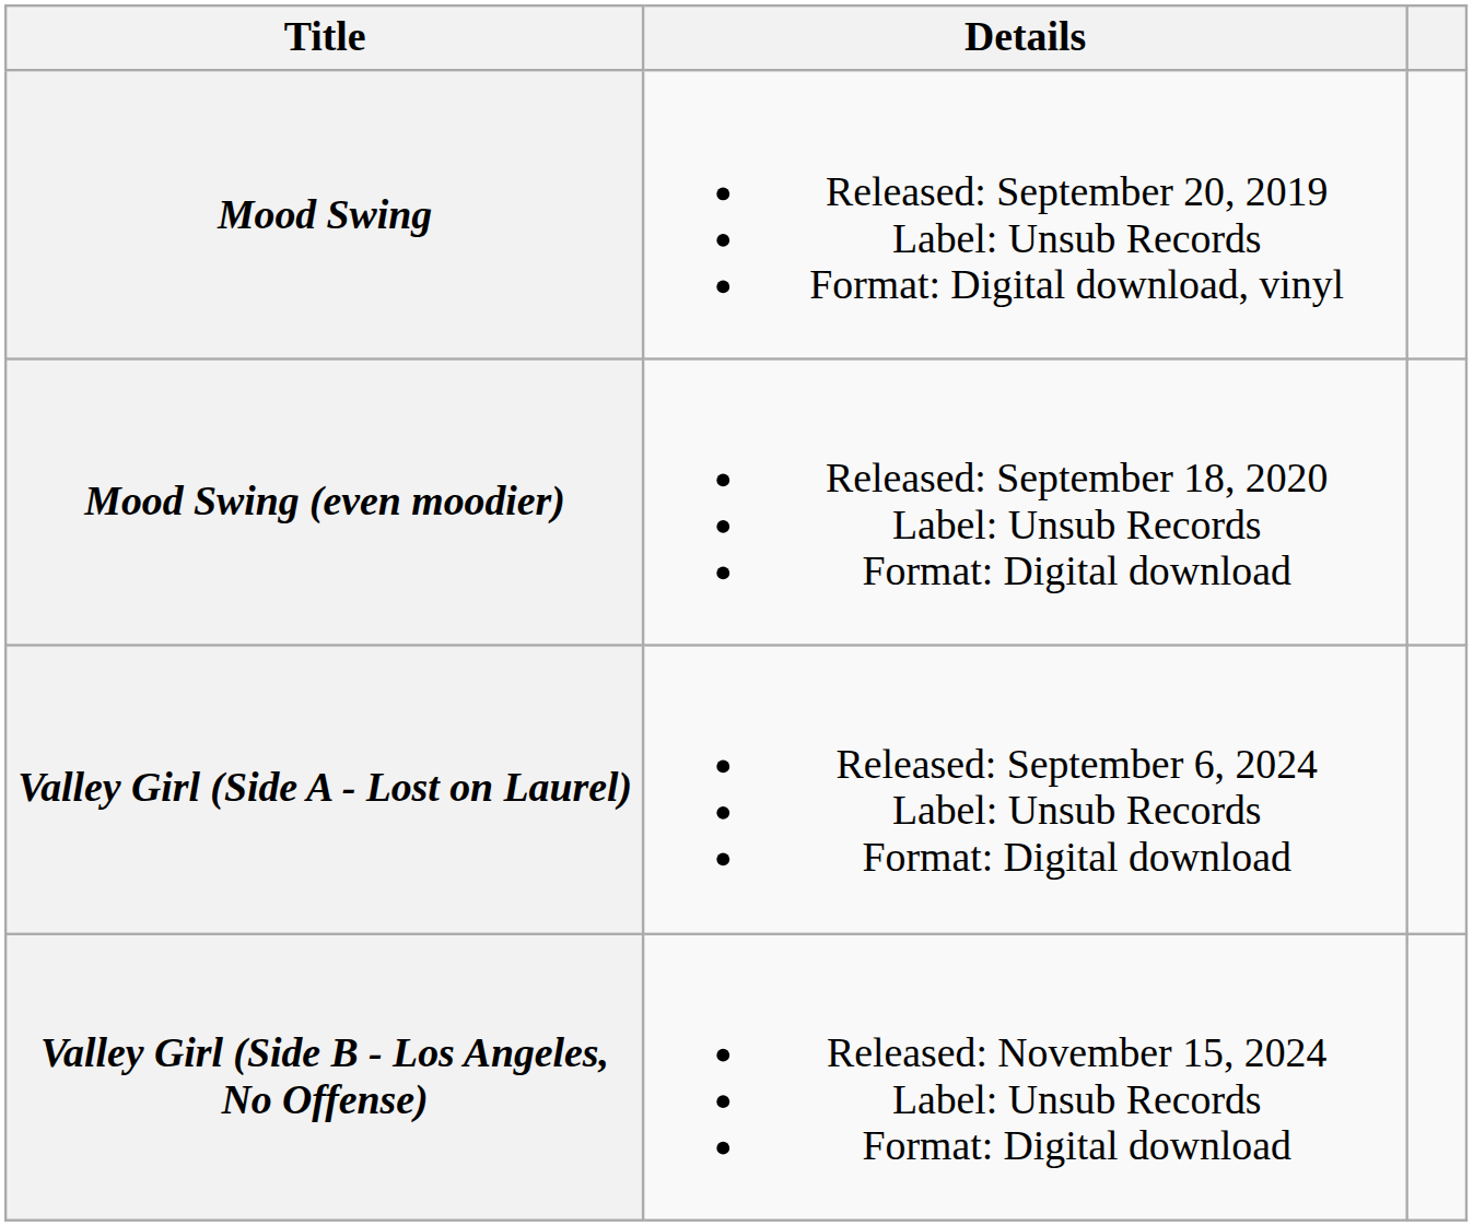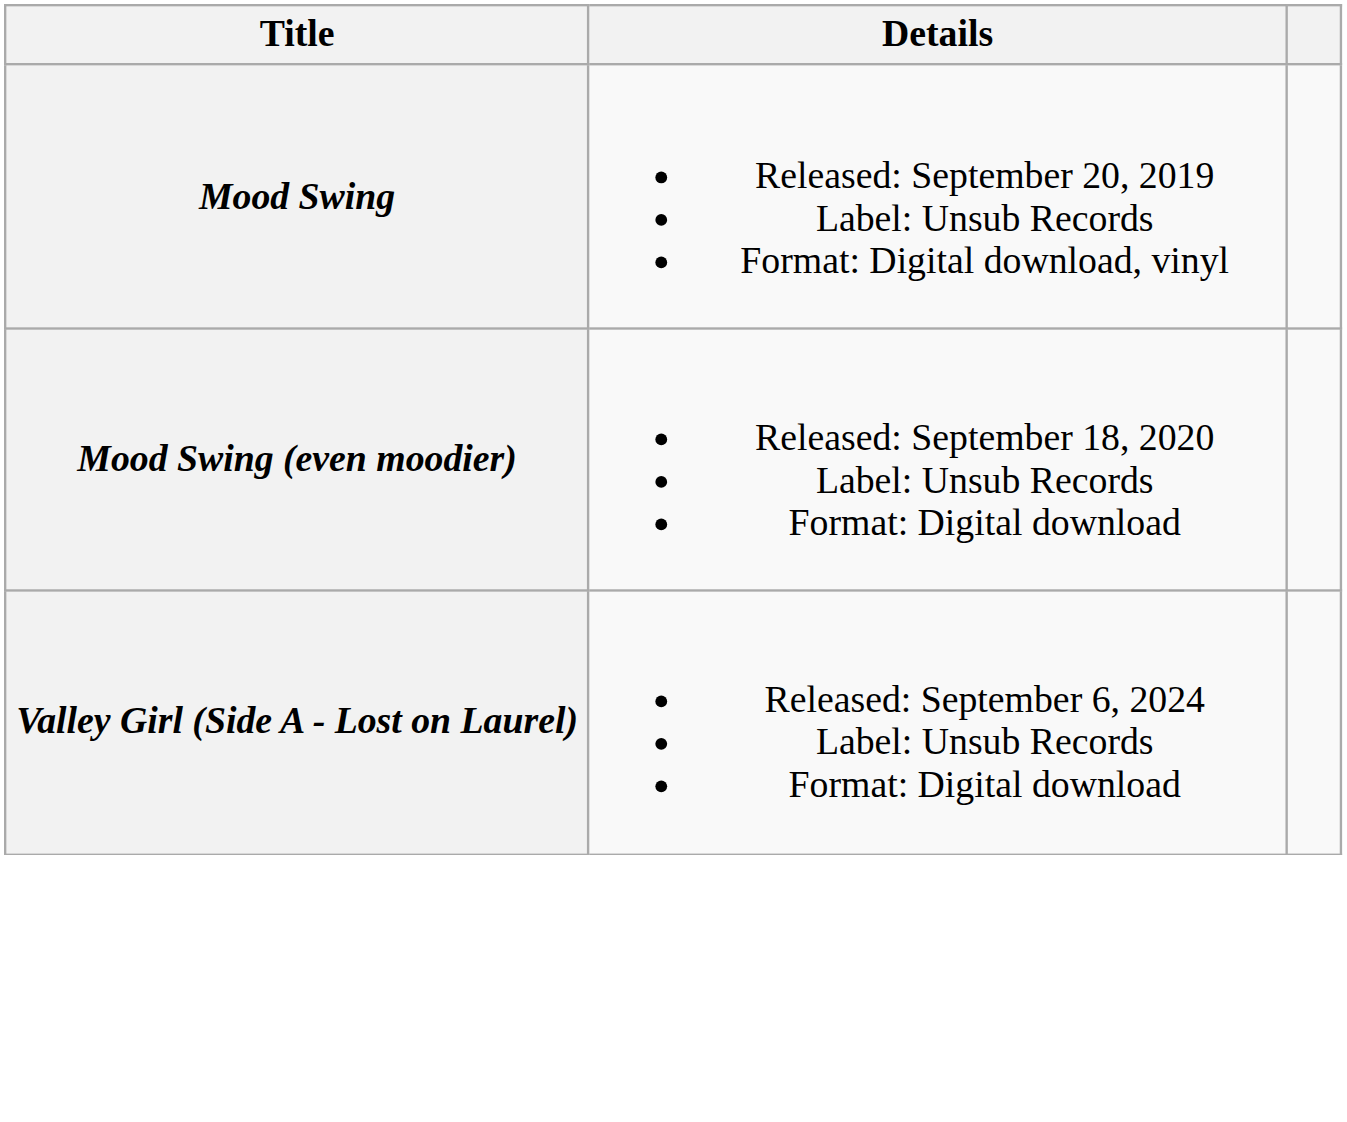 <table class="wikitable plainrowheaders" style="text-align:center">
 <tr>
 <th scope="col" style="width:15em;">Title</th>
 <th scope="col" style="width:18em;">Details</th>
 <th scope="col" style="width:1em;"></th>
 </tr>
 <tr>
 <th scope="row"><em>Mood Swing</em></th>
 <td><br><ul><li>Released: September 20, 2019</li><li>Label:   Unsub Records</li><li>Format:  Digital download, vinyl</li></ul></td>
 <td rowspan="1"></td>
 </tr>
 <tr>
 <th scope=row><em>Mood Swing (even moodier)</em></th>
 <td><br><ul><li>Released: September 18, 2020</li><li>Label:    Unsub Records</li><li>Format:   Digital download</li></ul></td>
 <td rowspan="1"></td>
 </tr>
 <tr>
 <th scope=row><em>Valley Girl (Side A - Lost on Laurel)</em></th>
 <td><br><ul><li>Released: September 6, 2024</li><li>Label:    Unsub Records</li><li>Format:   Digital download</li></ul></td>
 <td rowspan="1"></td>
 </tr>
-<tr>
-<th scope=row><em>Valley Girl (Side B - Los Angeles, No Offense)</em></th>
-<td><br><ul><li>Released: November 15, 2024</li><li>Label:    Unsub Records</li><li>Format:   Digital download</li></ul></td>
-<td rowspan="1"></td>
-</tr>
 </table>
